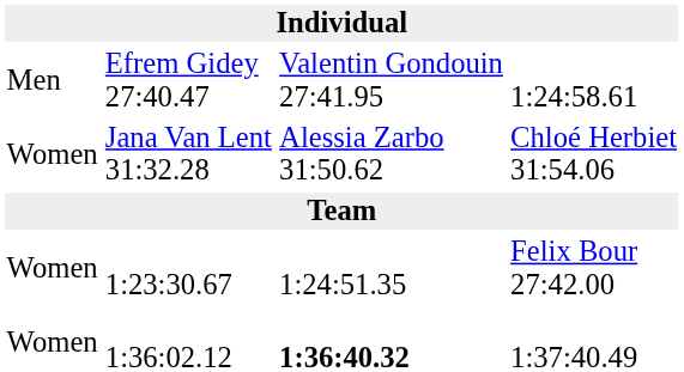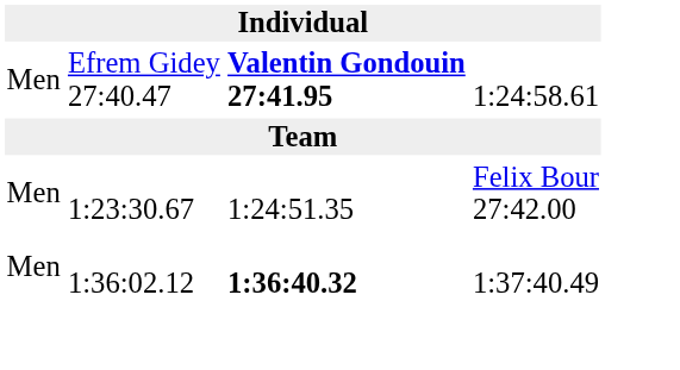 <table>
 <tr>
 <td colspan=4 bgcolor=#eeeeee style=text-align:center;><strong>Individual</strong></td>
 </tr>
 <tr>
 <td>Men</td>
 <td> <a href='#'>Efrem Gidey</a><br>27:40.47</td>
-<td> <a href='#'>Valentin Gondouin</a><br>27:41.95</td>
+<td><strong> <a href='#'>Valentin Gondouin</a><br>27:41.95</strong></td>
 <td> <br> 1:24:58.61</td>
-</tr>
-<tr>
-<td>Women</td>
-<td> <a href='#'>Jana Van Lent</a><br>31:32.28</td>
-<td> <a href='#'>Alessia Zarbo</a><br>31:50.62</td>
-<td> <a href='#'>Chloé Herbiet</a><br>31:54.06</td>
 </tr>
 <tr>
 <td colspan=4 bgcolor=#eeeeee style=text-align:center;><strong>Team</strong></td>
 </tr>
 <tr>
-<td>Women</td>
+<td>Men</td>
 <td> <br> 1:23:30.67</td>
 <td> <br> 1:24:51.35</td>
 <td> <a href='#'>Felix Bour</a><br>27:42.00</td>
 </tr>
 <tr>
-<td>Women</td>
+<td>Men</td>
 <td> <br> 1:36:02.12</td>
 <td><strong> <br> 1:36:40.32</strong></td>
 <td> <br> 1:37:40.49</td>
 </tr>
 </table>
